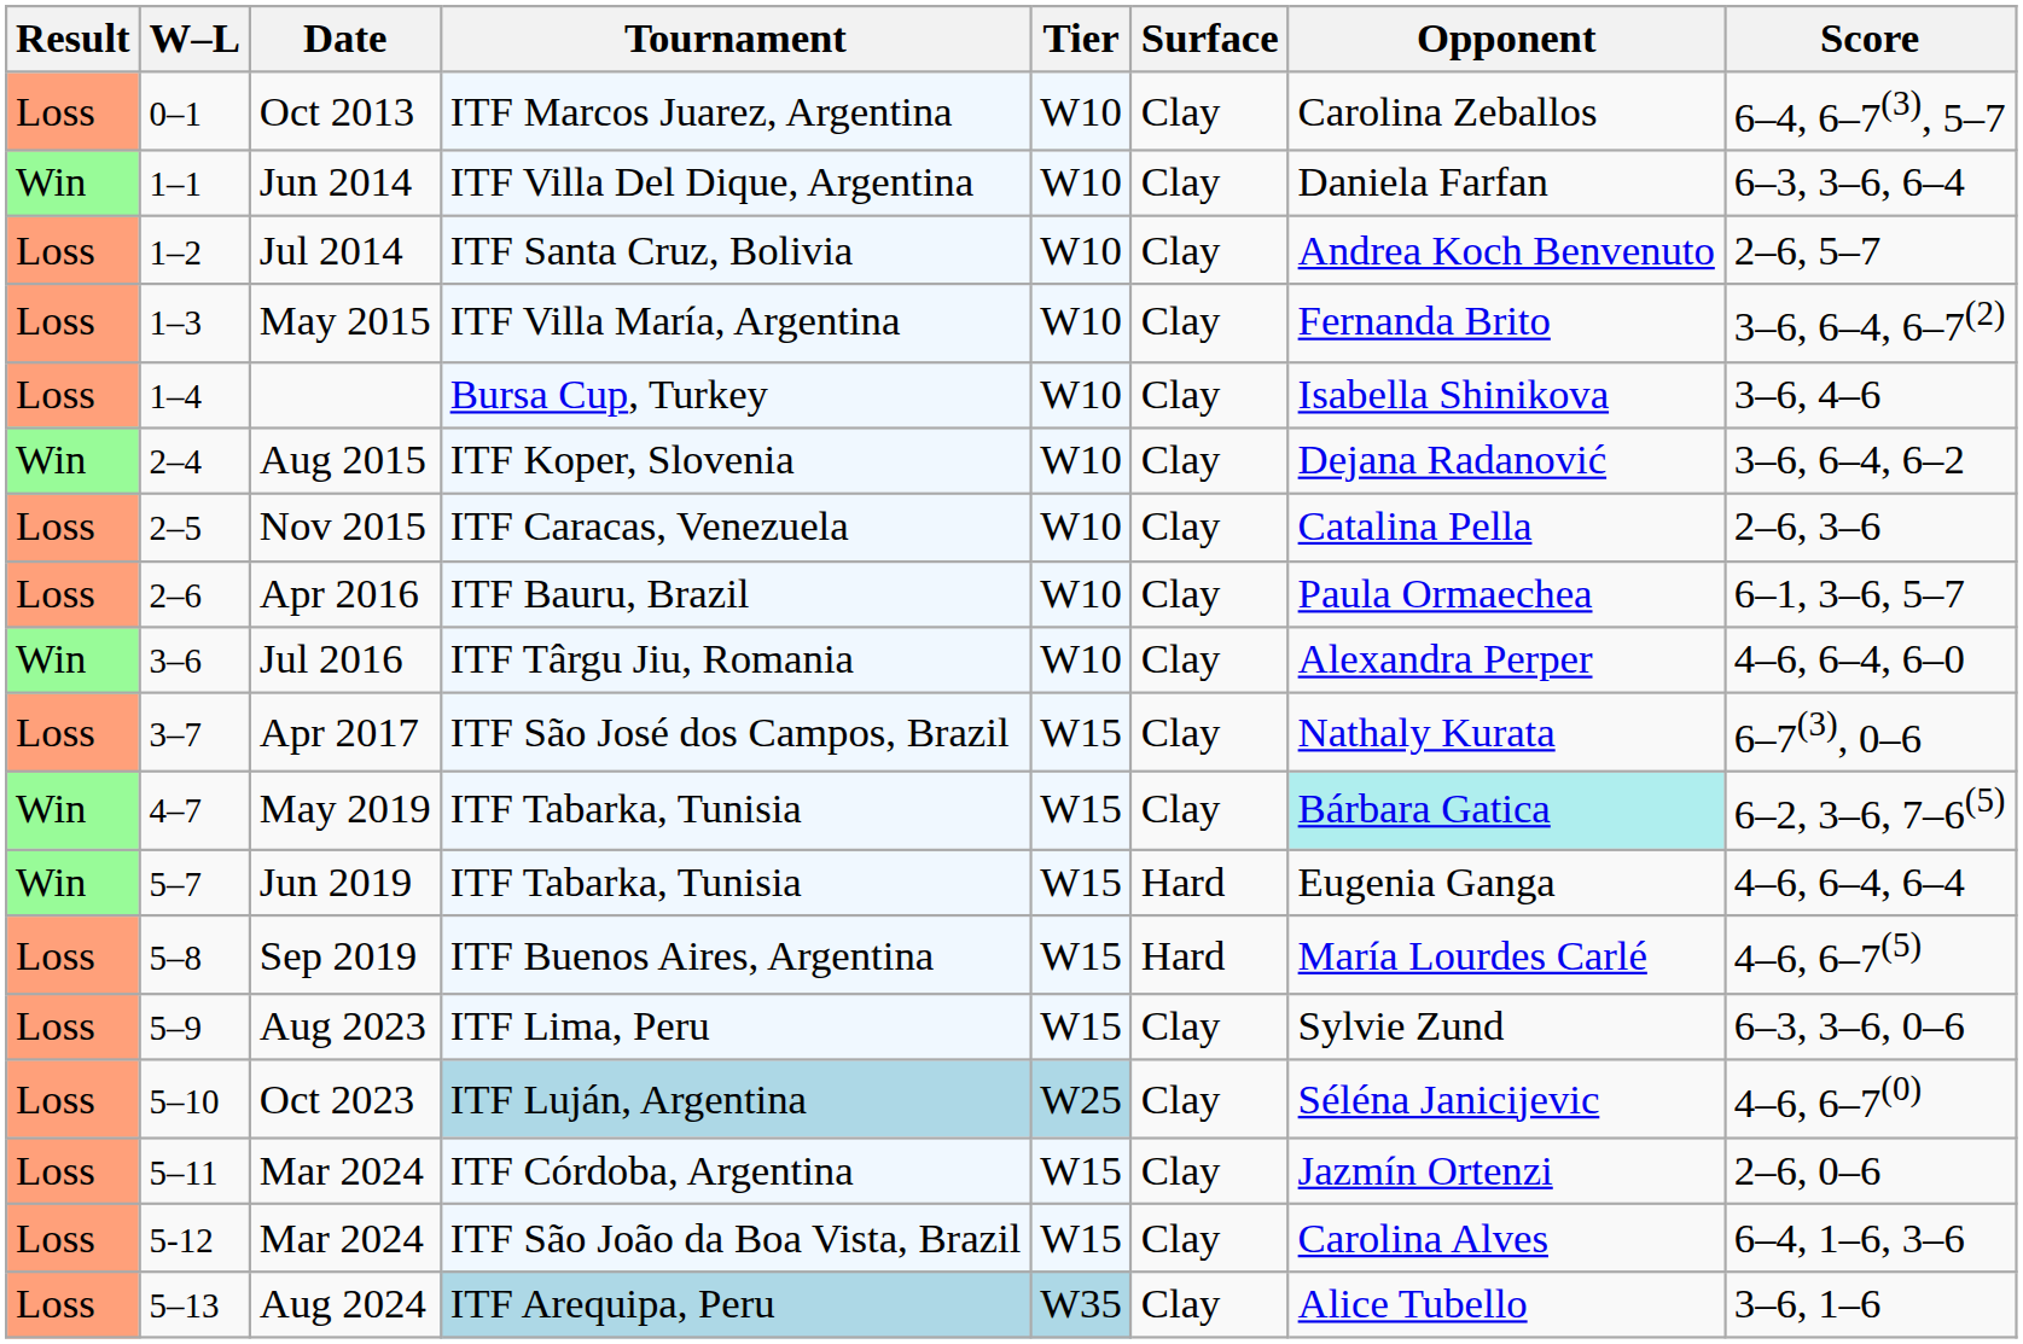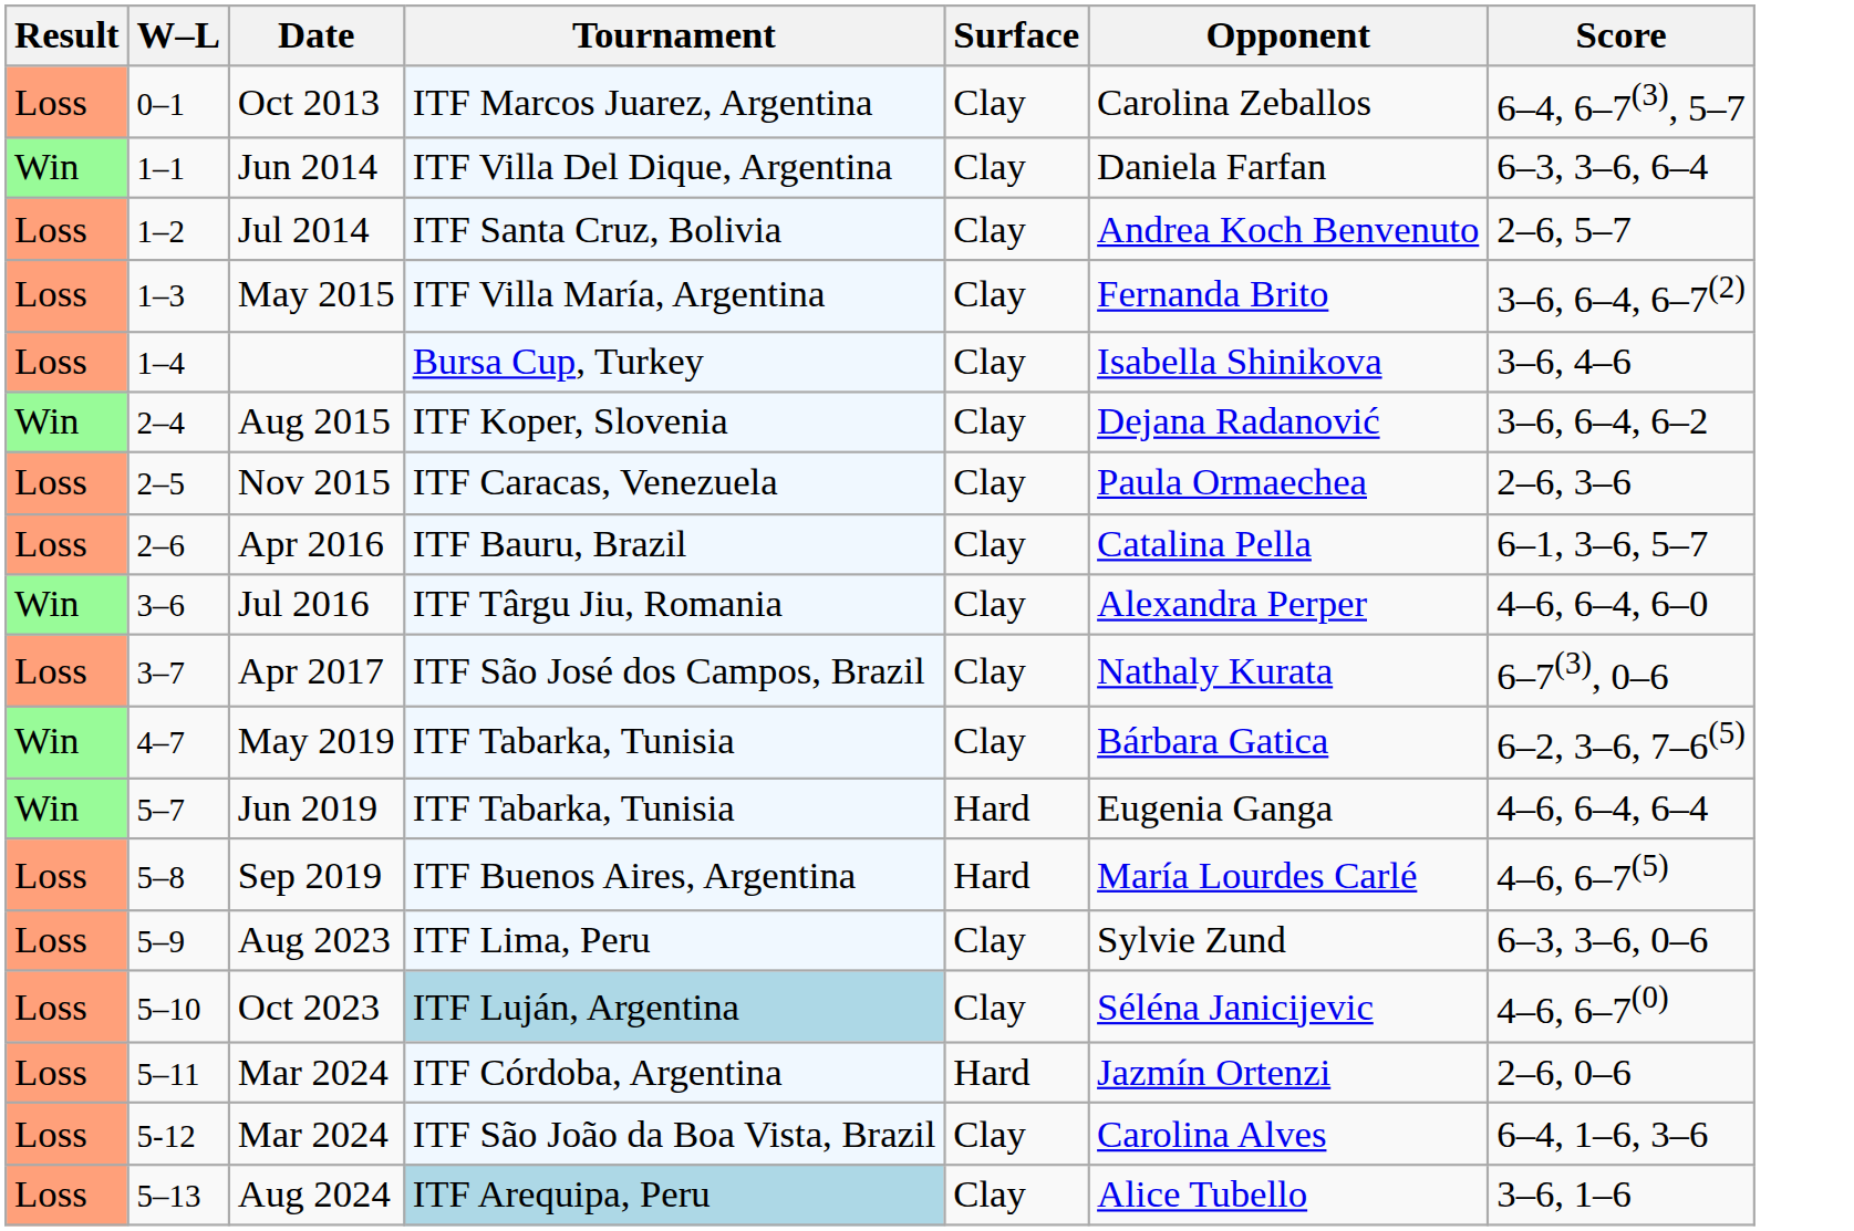 <table class="sortable wikitable">
 <tr>
 <th>Result</th>
 <th class="unsortable">W–L</th>
 <th>Date</th>
 <th>Tournament</th>
-<th>Tier</th>
 <th>Surface</th>
 <th>Opponent</th>
 <th class="unsortable">Score</th>
 </tr>
 <tr>
 <td bgcolor="ffa07a">Loss</td>
 <td><small>0–1</small></td>
 <td>Oct 2013</td>
 <td style="background:#f0f8ff;">ITF Marcos Juarez, Argentina</td>
-<td style="background:#f0f8ff;">W10</td>
 <td>Clay</td>
 <td> Carolina Zeballos</td>
 <td>6–4, 6–7<sup>(3)</sup>, 5–7</td>
 </tr>
 <tr>
 <td bgcolor=98FB98>Win</td>
 <td><small>1–1</small></td>
 <td>Jun 2014</td>
 <td style="background:#f0f8ff;">ITF Villa Del Dique, Argentina</td>
-<td style="background:#f0f8ff;">W10</td>
 <td>Clay</td>
 <td> Daniela Farfan</td>
 <td>6–3, 3–6, 6–4</td>
 </tr>
 <tr>
 <td bgcolor="ffa07a">Loss</td>
 <td><small>1–2</small></td>
 <td>Jul 2014</td>
 <td style="background:#f0f8ff;">ITF Santa Cruz, Bolivia</td>
-<td style="background:#f0f8ff;">W10</td>
 <td>Clay</td>
 <td> <a href='#'>Andrea Koch Benvenuto</a></td>
 <td>2–6, 5–7</td>
 </tr>
 <tr>
 <td bgcolor="ffa07a">Loss</td>
 <td><small>1–3</small></td>
 <td>May 2015</td>
 <td style="background:#f0f8ff;">ITF Villa María, Argentina</td>
-<td style="background:#f0f8ff;">W10</td>
 <td>Clay</td>
 <td> <a href='#'>Fernanda Brito</a></td>
 <td>3–6, 6–4, 6–7<sup>(2)</sup></td>
 </tr>
 <tr>
 <td bgcolor="ffa07a">Loss</td>
 <td><small>1–4</small></td>
 <td></td>
 <td style="background:#f0f8ff;"><a href='#'>Bursa Cup</a>, Turkey</td>
-<td style="background:#f0f8ff;">W10</td>
 <td>Clay</td>
 <td> <a href='#'>Isabella Shinikova</a></td>
 <td>3–6, 4–6</td>
 </tr>
 <tr>
 <td bgcolor="98FB98">Win</td>
 <td><small>2–4</small></td>
 <td>Aug 2015</td>
 <td style="background:#f0f8ff;">ITF Koper, Slovenia</td>
-<td style="background:#f0f8ff;">W10</td>
 <td>Clay</td>
 <td> <a href='#'>Dejana Radanović</a></td>
 <td>3–6, 6–4, 6–2</td>
 </tr>
 <tr>
 <td bgcolor="FFA07A">Loss</td>
 <td><small>2–5</small></td>
 <td>Nov 2015</td>
 <td style="background:#f0f8ff;">ITF Caracas, Venezuela</td>
-<td style="background:#f0f8ff;">W10</td>
 <td>Clay</td>
-<td> <a href='#'>Catalina Pella</a></td>
+<td> <a href='#'>Paula Ormaechea</a></td>
 <td>2–6, 3–6</td>
 </tr>
 <tr>
 <td bgcolor="FFA07A">Loss</td>
 <td><small>2–6</small></td>
 <td>Apr 2016</td>
 <td style="background:#f0f8ff;">ITF Bauru, Brazil</td>
-<td style="background:#f0f8ff;">W10</td>
 <td>Clay</td>
-<td> <a href='#'>Paula Ormaechea</a></td>
+<td> <a href='#'>Catalina Pella</a></td>
 <td>6–1, 3–6, 5–7</td>
 </tr>
 <tr>
 <td style="background:#98fb98;">Win</td>
 <td><small>3–6</small></td>
 <td>Jul 2016</td>
 <td style="background:#f0f8ff;">ITF Târgu Jiu, Romania</td>
-<td style="background:#f0f8ff;">W10</td>
 <td>Clay</td>
 <td> <a href='#'>Alexandra Perper</a></td>
 <td>4–6, 6–4, 6–0</td>
 </tr>
 <tr>
 <td bgcolor="FFA07A">Loss</td>
 <td><small>3–7</small></td>
 <td>Apr 2017</td>
 <td style="background:#f0f8ff;">ITF São José dos Campos, Brazil</td>
-<td style="background:#f0f8ff;">W15</td>
 <td>Clay</td>
 <td> <a href='#'>Nathaly Kurata</a></td>
 <td>6–7<sup>(3)</sup>, 0–6</td>
 </tr>
 <tr>
 <td style="background:#98fb98;">Win</td>
 <td><small>4–7</small></td>
 <td>May 2019</td>
 <td style="background:#f0f8ff;">ITF Tabarka, Tunisia</td>
-<td style="background:#f0f8ff;">W15</td>
 <td>Clay</td>
-<td style="background: paleturquoise;"> <a href='#'>Bárbara Gatica</a></td>
+<td> <a href='#'>Bárbara Gatica</a></td>
 <td>6–2, 3–6, 7–6<sup>(5)</sup></td>
 </tr>
 <tr>
 <td style="background:#98fb98;">Win</td>
 <td><small>5–7</small></td>
 <td>Jun 2019</td>
 <td style="background:#f0f8ff;">ITF Tabarka, Tunisia</td>
-<td style="background:#f0f8ff;">W15</td>
 <td>Hard</td>
 <td> Eugenia Ganga</td>
 <td>4–6, 6–4, 6–4</td>
 </tr>
 <tr>
 <td bgcolor="FFA07A">Loss</td>
 <td><small>5–8</small></td>
 <td>Sep 2019</td>
 <td style="background:#f0f8ff;">ITF Buenos Aires, Argentina</td>
-<td style="background:#f0f8ff;">W15</td>
 <td>Hard</td>
 <td> <a href='#'>María Lourdes Carlé</a></td>
 <td>4–6, 6–7<sup>(5)</sup></td>
 </tr>
 <tr>
 <td bgcolor="FFA07A">Loss</td>
 <td><small>5–9</small></td>
 <td>Aug 2023</td>
 <td style="background:#f0f8ff;">ITF Lima, Peru</td>
-<td style="background:#f0f8ff;">W15</td>
 <td>Clay</td>
 <td> Sylvie Zund</td>
 <td>6–3, 3–6, 0–6</td>
 </tr>
 <tr>
 <td bgcolor="FFA07A">Loss</td>
 <td><small>5–10</small></td>
 <td>Oct 2023</td>
 <td style="background:lightblue">ITF Luján, Argentina</td>
-<td style="background:lightblue">W25</td>
 <td>Clay</td>
 <td> <a href='#'>Séléna Janicijevic</a></td>
 <td>4–6, 6–7<sup>(0)</sup></td>
 </tr>
 <tr>
 <td bgcolor="FFA07A">Loss</td>
 <td><small>5–11</small></td>
 <td>Mar 2024</td>
 <td style="background:#f0f8ff;">ITF Córdoba, Argentina</td>
-<td style="background:#f0f8ff;">W15</td>
-<td>Clay</td>
+<td>Hard</td>
 <td> <a href='#'>Jazmín Ortenzi</a></td>
 <td>2–6, 0–6</td>
 </tr>
 <tr>
 <td bgcolor="FFA07A">Loss</td>
 <td><small>5-12</small></td>
 <td>Mar 2024</td>
 <td style="background:#f0f8ff;">ITF São João da Boa Vista, Brazil</td>
-<td style="background:#f0f8ff;">W15</td>
 <td>Clay</td>
 <td> <a href='#'>Carolina Alves</a></td>
 <td>6–4, 1–6, 3–6</td>
 </tr>
 <tr>
 <td bgcolor="FFA07A">Loss</td>
 <td><small>5–13</small></td>
 <td>Aug 2024</td>
 <td style="background:lightblue;">ITF Arequipa, Peru</td>
-<td style="background:lightblue;">W35</td>
 <td>Clay</td>
 <td> <a href='#'>Alice Tubello</a></td>
 <td>3–6, 1–6</td>
 </tr>
 </table>
